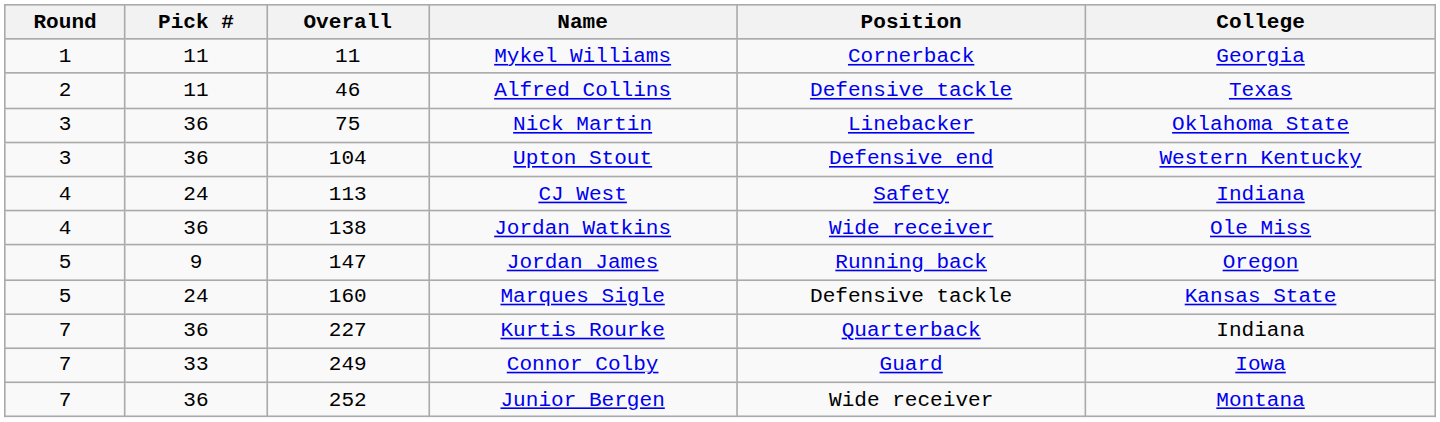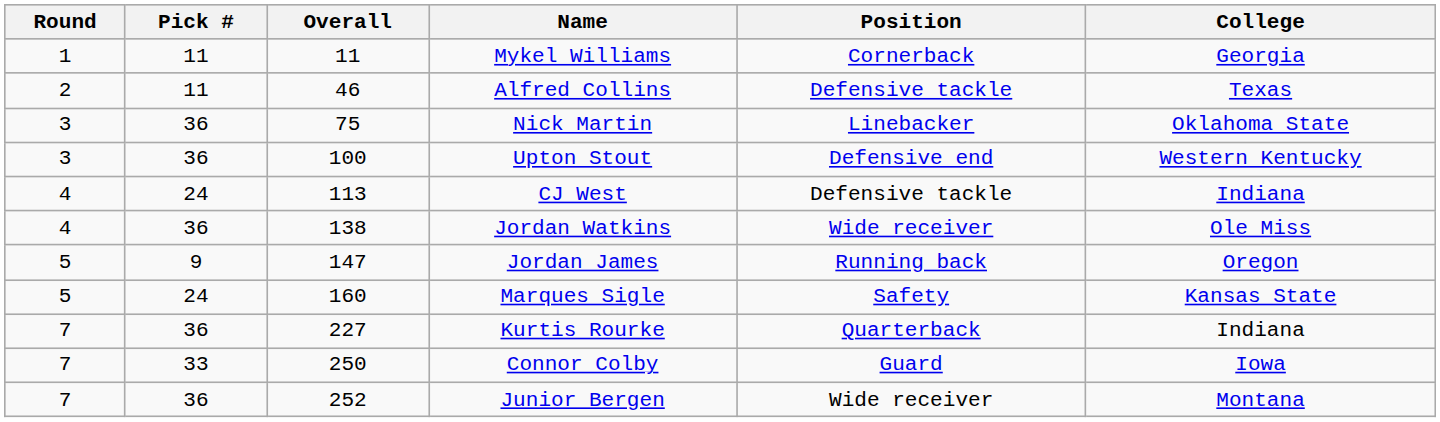 <table class="wikitable sortable sortable" style="width: 100%; text-align:center">
 <tr>
 <th>Round</th>
 <th>Pick #</th>
 <th>Overall</th>
 <th>Name</th>
 <th>Position</th>
 <th>College</th>
 </tr>
 <tr>
 <td>1</td>
 <td>11</td>
 <td>11</td>
 <td><a href='#'>Mykel Williams</a></td>
 <td><a href='#'>Cornerback</a></td>
 <td><a href='#'>Georgia</a></td>
 </tr>
 <tr>
 <td>2</td>
 <td>11</td>
 <td>46</td>
 <td><a href='#'>Alfred Collins</a></td>
 <td><a href='#'>Defensive tackle</a></td>
 <td><a href='#'>Texas</a></td>
 </tr>
 <tr>
 <td>3</td>
 <td>36</td>
 <td>75</td>
 <td><a href='#'>Nick Martin</a></td>
 <td><a href='#'>Linebacker</a></td>
 <td><a href='#'>Oklahoma State</a></td>
 </tr>
 <tr>
 <td>3</td>
 <td>36</td>
-<td>104</td>
+<td>100</td>
 <td><a href='#'>Upton Stout</a></td>
 <td><a href='#'>Defensive end</a></td>
 <td><a href='#'>Western Kentucky</a></td>
 </tr>
 <tr>
 <td>4</td>
 <td>24</td>
 <td>113</td>
 <td><a href='#'>CJ West</a></td>
-<td><a href='#'>Safety</a></td>
+<td>Defensive tackle</td>
 <td><a href='#'>Indiana</a></td>
 </tr>
 <tr>
 <td>4</td>
 <td>36</td>
 <td>138</td>
 <td><a href='#'>Jordan Watkins</a></td>
 <td><a href='#'>Wide receiver</a></td>
 <td><a href='#'>Ole Miss</a></td>
 </tr>
 <tr>
 <td>5</td>
 <td>9</td>
 <td>147</td>
 <td><a href='#'>Jordan James</a></td>
 <td><a href='#'>Running back</a></td>
 <td><a href='#'>Oregon</a></td>
 </tr>
 <tr>
 <td>5</td>
 <td>24</td>
 <td>160</td>
 <td><a href='#'>Marques Sigle</a></td>
-<td>Defensive tackle</td>
+<td><a href='#'>Safety</a></td>
 <td><a href='#'>Kansas State</a></td>
 </tr>
 <tr>
 <td>7</td>
 <td>36</td>
 <td>227</td>
 <td><a href='#'>Kurtis Rourke</a></td>
 <td><a href='#'>Quarterback</a></td>
 <td>Indiana</td>
 </tr>
 <tr>
 <td>7</td>
 <td>33</td>
-<td>249</td>
+<td>250</td>
 <td><a href='#'>Connor Colby</a></td>
 <td><a href='#'>Guard</a></td>
 <td><a href='#'>Iowa</a></td>
 </tr>
 <tr>
 <td>7</td>
 <td>36</td>
 <td>252</td>
 <td><a href='#'>Junior Bergen</a></td>
 <td>Wide receiver</td>
 <td><a href='#'>Montana</a></td>
 </tr>
 </table>
